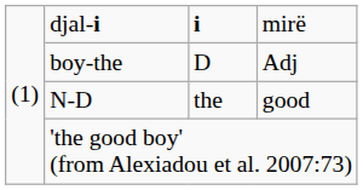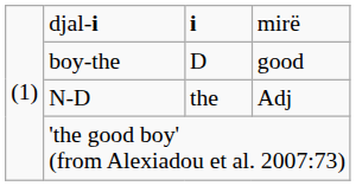 <table class="wikitable" border="1">
 <tr>
 <td rowspan="4">(1)</td>
 <td>djal-<strong>i</strong></td>
 <td><strong>i</strong></td>
 <td>mirë</td>
 </tr>
 <tr>
 <td>boy-the</td>
 <td>D</td>
-<td>Adj</td>
+<td>good</td>
 </tr>
 <tr>
 <td>N-D</td>
 <td>the</td>
-<td>good</td>
+<td>Adj</td>
 </tr>
 <tr>
 <td colspan="3">'the good boy'<br>(from Alexiadou et al. 2007:73)</td>
 </tr>
 </table>
